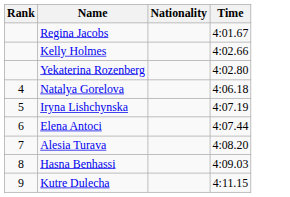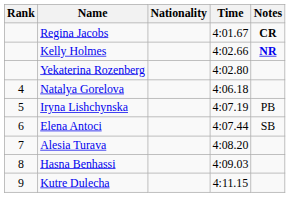 <table class="wikitable sortable" style="text-align:center">
 <tr>
 <th>Rank</th>
 <th>Name</th>
 <th>Nationality</th>
 <th>Time</th>
+<th>Notes</th>
 </tr>
 <tr>
 <td></td>
 <td align="left"><a href='#'>Regina Jacobs</a></td>
 <td align=left></td>
 <td>4:01.67</td>
+<td><strong>CR</strong></td>
 </tr>
 <tr>
 <td></td>
 <td align="left"><a href='#'>Kelly Holmes</a></td>
 <td align=left></td>
 <td>4:02.66</td>
+<td><strong><a href='#'>NR</a></strong></td>
 </tr>
 <tr>
 <td></td>
 <td align="left"><a href='#'>Yekaterina Rozenberg</a></td>
 <td align=left></td>
 <td>4:02.80</td>
+<td></td>
 </tr>
 <tr>
 <td>4</td>
 <td align="left"><a href='#'>Natalya Gorelova</a></td>
 <td align=left></td>
 <td>4:06.18</td>
+<td></td>
 </tr>
 <tr>
 <td>5</td>
 <td align="left"><a href='#'>Iryna Lishchynska</a></td>
 <td align=left></td>
 <td>4:07.19</td>
+<td>PB</td>
 </tr>
 <tr>
 <td>6</td>
 <td align="left"><a href='#'>Elena Antoci</a></td>
 <td align=left></td>
 <td>4:07.44</td>
+<td>SB</td>
 </tr>
 <tr>
 <td>7</td>
 <td align="left"><a href='#'>Alesia Turava</a></td>
 <td align=left></td>
 <td>4:08.20</td>
+<td></td>
 </tr>
 <tr>
 <td>8</td>
 <td align="left"><a href='#'>Hasna Benhassi</a></td>
 <td align=left></td>
 <td>4:09.03</td>
+<td></td>
 </tr>
 <tr>
 <td>9</td>
 <td align="left"><a href='#'>Kutre Dulecha</a></td>
 <td align=left></td>
 <td>4:11.15</td>
+<td></td>
 </tr>
 </table>
